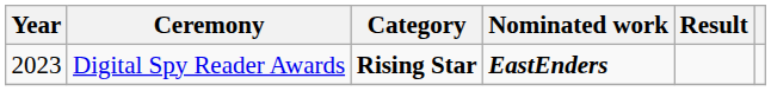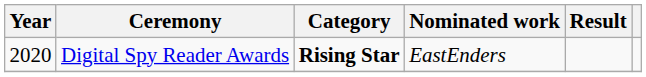 <table class="wikitable">
 <tr>
 <th>Year</th>
 <th>Ceremony</th>
 <th>Category</th>
 <th>Nominated work</th>
 <th>Result</th>
 <th></th>
 </tr>
 <tr>
-<td>2023</td>
+<td>2020</td>
 <td><a href='#'>Digital Spy Reader Awards</a></td>
 <td><strong>Rising Star</strong></td>
-<td><strong><em>EastEnders</em></strong></td>
+<td><em>EastEnders</em></td>
 <td></td>
 <td align="center"></td>
 </tr>
 <tr>
 </tr>
 </table>
